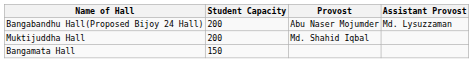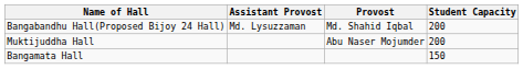 <table class="wikitable">
 <tr>
 <th>Name of Hall</th>
+<th>Assistant Provost</th>
+<th>Provost</th>
 <th>Student Capacity</th>
-<th>Provost</th>
-<th>Assistant Provost</th>
 </tr>
 <tr>
 <td>Bangabandhu Hall(Proposed Bijoy 24 Hall)</td>
+<td>Md. Lysuzzaman</td>
+<td>Md. Shahid Iqbal</td>
 <td>200</td>
-<td>Abu Naser Mojumder</td>
-<td>Md. Lysuzzaman</td>
 </tr>
 <tr>
 <td>Muktijuddha Hall</td>
+<td></td>
+<td>Abu Naser Mojumder</td>
 <td>200</td>
-<td>Md. Shahid Iqbal</td>
-<td></td>
 </tr>
 <tr>
 <td>Bangamata Hall</td>
-<td>150</td>
 <td></td>
 <td></td>
+<td>150</td>
 </tr>
 </table>
